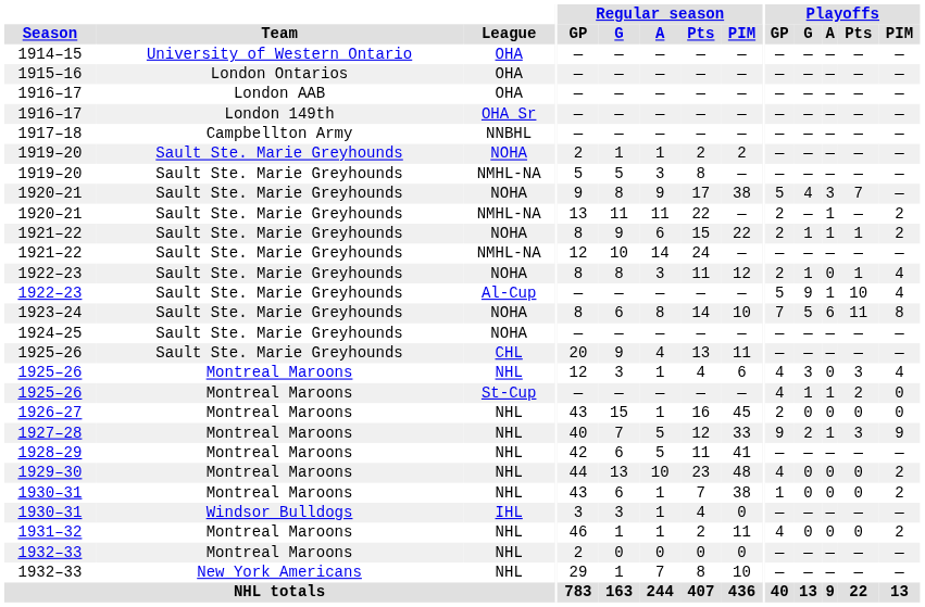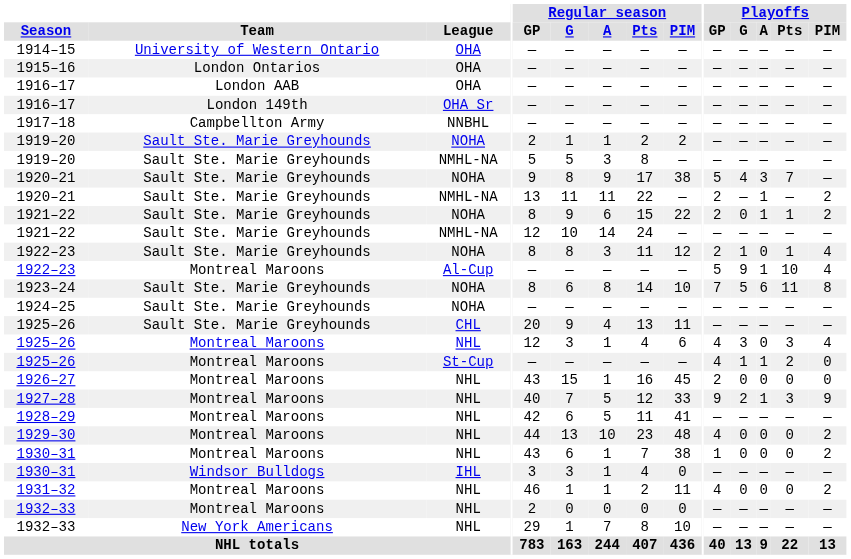 <table border="0" cellpadding="1" cellspacing="0" style="text-align:center; width:60em">
 <tr bgcolor="#e0e0e0">
 <th colspan="3" bgcolor="#ffffff"></th>
 <th rowspan="100" bgcolor="#ffffff"></th>
 <th colspan="5"><a href='#'>Regular season</a></th>
 <th rowspan="100" bgcolor="#ffffff"></th>
 <th colspan="5"><a href='#'>Playoffs</a></th>
 </tr>
 <tr bgcolor="#e0e0e0">
 <th><a href='#'>Season</a></th>
 <th>Team</th>
 <th>League</th>
 <th>GP</th>
 <th><a href='#'>G</a></th>
 <th><a href='#'>A</a></th>
 <th><a href='#'>Pts</a></th>
 <th><a href='#'>PIM</a></th>
 <th>GP</th>
 <th>G</th>
 <th>A</th>
 <th>Pts</th>
 <th>PIM</th>
 </tr>
 <tr>
 <td>1914–15</td>
 <td><a href='#'>University of Western Ontario</a></td>
 <td><a href='#'>OHA</a></td>
 <td>—</td>
 <td>—</td>
 <td>—</td>
 <td>—</td>
 <td>—</td>
 <td>—</td>
 <td>—</td>
 <td>—</td>
 <td>—</td>
 <td>—</td>
 </tr>
 <tr bgcolor="#f0f0f0">
 <td>1915–16</td>
 <td>London Ontarios</td>
 <td>OHA</td>
 <td>—</td>
 <td>—</td>
 <td>—</td>
 <td>—</td>
 <td>—</td>
 <td>—</td>
 <td>—</td>
 <td>—</td>
 <td>—</td>
 <td>—</td>
 </tr>
 <tr>
 <td>1916–17</td>
 <td>London AAB</td>
 <td>OHA</td>
 <td>—</td>
 <td>—</td>
 <td>—</td>
 <td>—</td>
 <td>—</td>
 <td>—</td>
 <td>—</td>
 <td>—</td>
 <td>—</td>
 <td>—</td>
 </tr>
 <tr bgcolor="#f0f0f0">
 <td>1916–17</td>
 <td>London 149th</td>
 <td><a href='#'>OHA Sr</a></td>
 <td>—</td>
 <td>—</td>
 <td>—</td>
 <td>—</td>
 <td>—</td>
 <td>—</td>
 <td>—</td>
 <td>—</td>
 <td>—</td>
 <td>—</td>
 </tr>
 <tr>
 <td>1917–18</td>
 <td>Campbellton Army</td>
 <td>NNBHL</td>
 <td>—</td>
 <td>—</td>
 <td>—</td>
 <td>—</td>
 <td>—</td>
 <td>—</td>
 <td>—</td>
 <td>—</td>
 <td>—</td>
 <td>—</td>
 </tr>
 <tr bgcolor="#f0f0f0">
 <td>1919–20</td>
 <td><a href='#'>Sault Ste. Marie Greyhounds</a></td>
 <td><a href='#'>NOHA</a></td>
 <td>2</td>
 <td>1</td>
 <td>1</td>
 <td>2</td>
 <td>2</td>
 <td>—</td>
 <td>—</td>
 <td>—</td>
 <td>—</td>
 <td>—</td>
 </tr>
 <tr>
 <td>1919–20</td>
 <td>Sault Ste. Marie Greyhounds</td>
 <td>NMHL-NA</td>
 <td>5</td>
 <td>5</td>
 <td>3</td>
 <td>8</td>
 <td>—</td>
 <td>—</td>
 <td>—</td>
 <td>—</td>
 <td>—</td>
 <td>—</td>
 </tr>
 <tr bgcolor="#f0f0f0">
 <td>1920–21</td>
 <td>Sault Ste. Marie Greyhounds</td>
 <td>NOHA</td>
 <td>9</td>
 <td>8</td>
 <td>9</td>
 <td>17</td>
 <td>38</td>
 <td>5</td>
 <td>4</td>
 <td>3</td>
 <td>7</td>
 <td>—</td>
 </tr>
 <tr>
 <td>1920–21</td>
 <td>Sault Ste. Marie Greyhounds</td>
 <td>NMHL-NA</td>
 <td>13</td>
 <td>11</td>
 <td>11</td>
 <td>22</td>
 <td>—</td>
 <td>2</td>
 <td>—</td>
 <td>1</td>
 <td>—</td>
 <td>2</td>
 </tr>
 <tr bgcolor="#f0f0f0">
 <td>1921–22</td>
 <td>Sault Ste. Marie Greyhounds</td>
 <td>NOHA</td>
 <td>8</td>
 <td>9</td>
 <td>6</td>
 <td>15</td>
 <td>22</td>
 <td>2</td>
-<td>1</td>
+<td>0</td>
 <td>1</td>
 <td>1</td>
 <td>2</td>
 </tr>
 <tr>
 <td>1921–22</td>
 <td>Sault Ste. Marie Greyhounds</td>
 <td>NMHL-NA</td>
 <td>12</td>
 <td>10</td>
 <td>14</td>
 <td>24</td>
 <td>—</td>
 <td>—</td>
 <td>—</td>
 <td>—</td>
 <td>—</td>
 <td>—</td>
 </tr>
 <tr bgcolor="#f0f0f0">
 <td>1922–23</td>
 <td>Sault Ste. Marie Greyhounds</td>
 <td>NOHA</td>
 <td>8</td>
 <td>8</td>
 <td>3</td>
 <td>11</td>
 <td>12</td>
 <td>2</td>
 <td>1</td>
 <td>0</td>
 <td>1</td>
 <td>4</td>
 </tr>
 <tr>
 <td><a href='#'>1922–23</a></td>
-<td>Sault Ste. Marie Greyhounds</td>
+<td>Montreal Maroons</td>
 <td><a href='#'>Al-Cup</a></td>
 <td>—</td>
 <td>—</td>
 <td>—</td>
 <td>—</td>
 <td>—</td>
 <td>5</td>
 <td>9</td>
 <td>1</td>
 <td>10</td>
 <td>4</td>
 </tr>
 <tr bgcolor="#f0f0f0">
 <td>1923–24</td>
 <td>Sault Ste. Marie Greyhounds</td>
 <td>NOHA</td>
 <td>8</td>
 <td>6</td>
 <td>8</td>
 <td>14</td>
 <td>10</td>
 <td>7</td>
 <td>5</td>
 <td>6</td>
 <td>11</td>
 <td>8</td>
 </tr>
 <tr>
 <td>1924–25</td>
 <td>Sault Ste. Marie Greyhounds</td>
 <td>NOHA</td>
 <td>—</td>
 <td>—</td>
 <td>—</td>
 <td>—</td>
 <td>—</td>
 <td>—</td>
 <td>—</td>
 <td>—</td>
 <td>—</td>
 <td>—</td>
 </tr>
 <tr bgcolor="#f0f0f0">
 <td>1925–26</td>
 <td>Sault Ste. Marie Greyhounds</td>
 <td><a href='#'>CHL</a></td>
 <td>20</td>
 <td>9</td>
 <td>4</td>
 <td>13</td>
 <td>11</td>
 <td>—</td>
 <td>—</td>
 <td>—</td>
 <td>—</td>
 <td>—</td>
 </tr>
 <tr>
 <td><a href='#'>1925–26</a></td>
 <td><a href='#'>Montreal Maroons</a></td>
 <td><a href='#'>NHL</a></td>
 <td>12</td>
 <td>3</td>
 <td>1</td>
 <td>4</td>
 <td>6</td>
 <td>4</td>
 <td>3</td>
 <td>0</td>
 <td>3</td>
 <td>4</td>
 </tr>
 <tr bgcolor="#f0f0f0">
 <td><a href='#'>1925–26</a></td>
 <td>Montreal Maroons</td>
 <td><a href='#'>St-Cup</a></td>
 <td>—</td>
 <td>—</td>
 <td>—</td>
 <td>—</td>
 <td>—</td>
 <td>4</td>
 <td>1</td>
 <td>1</td>
 <td>2</td>
 <td>0</td>
 </tr>
 <tr>
 <td><a href='#'>1926–27</a></td>
 <td>Montreal Maroons</td>
 <td>NHL</td>
 <td>43</td>
 <td>15</td>
 <td>1</td>
 <td>16</td>
 <td>45</td>
 <td>2</td>
 <td>0</td>
 <td>0</td>
 <td>0</td>
 <td>0</td>
 </tr>
 <tr bgcolor="#f0f0f0">
 <td><a href='#'>1927–28</a></td>
 <td>Montreal Maroons</td>
 <td>NHL</td>
 <td>40</td>
 <td>7</td>
 <td>5</td>
 <td>12</td>
 <td>33</td>
 <td>9</td>
 <td>2</td>
 <td>1</td>
 <td>3</td>
 <td>9</td>
 </tr>
 <tr>
 <td><a href='#'>1928–29</a></td>
 <td>Montreal Maroons</td>
 <td>NHL</td>
 <td>42</td>
 <td>6</td>
 <td>5</td>
 <td>11</td>
 <td>41</td>
 <td>—</td>
 <td>—</td>
 <td>—</td>
 <td>—</td>
 <td>—</td>
 </tr>
 <tr bgcolor="#f0f0f0">
 <td><a href='#'>1929–30</a></td>
 <td>Montreal Maroons</td>
 <td>NHL</td>
 <td>44</td>
 <td>13</td>
 <td>10</td>
 <td>23</td>
 <td>48</td>
 <td>4</td>
 <td>0</td>
 <td>0</td>
 <td>0</td>
 <td>2</td>
 </tr>
 <tr>
 <td><a href='#'>1930–31</a></td>
 <td>Montreal Maroons</td>
 <td>NHL</td>
 <td>43</td>
 <td>6</td>
 <td>1</td>
 <td>7</td>
 <td>38</td>
 <td>1</td>
 <td>0</td>
 <td>0</td>
 <td>0</td>
 <td>2</td>
 </tr>
 <tr bgcolor="#f0f0f0">
 <td><a href='#'>1930–31</a></td>
 <td><a href='#'>Windsor Bulldogs</a></td>
 <td><a href='#'>IHL</a></td>
 <td>3</td>
 <td>3</td>
 <td>1</td>
 <td>4</td>
 <td>0</td>
 <td>—</td>
 <td>—</td>
 <td>—</td>
 <td>—</td>
 <td>—</td>
 </tr>
 <tr>
 <td><a href='#'>1931–32</a></td>
 <td>Montreal Maroons</td>
 <td>NHL</td>
 <td>46</td>
 <td>1</td>
 <td>1</td>
 <td>2</td>
 <td>11</td>
 <td>4</td>
 <td>0</td>
 <td>0</td>
 <td>0</td>
 <td>2</td>
 </tr>
 <tr bgcolor="#f0f0f0">
 <td><a href='#'>1932–33</a></td>
 <td>Montreal Maroons</td>
 <td>NHL</td>
 <td>2</td>
 <td>0</td>
 <td>0</td>
 <td>0</td>
 <td>0</td>
 <td>—</td>
 <td>—</td>
 <td>—</td>
 <td>—</td>
 <td>—</td>
 </tr>
 <tr>
 <td>1932–33</td>
 <td><a href='#'>New York Americans</a></td>
 <td>NHL</td>
 <td>29</td>
 <td>1</td>
 <td>7</td>
 <td>8</td>
 <td>10</td>
 <td>—</td>
 <td>—</td>
 <td>—</td>
 <td>—</td>
 <td>—</td>
 </tr>
 <tr bgcolor="#e0e0e0">
 <th colspan="3">NHL totals</th>
 <th>783</th>
 <th>163</th>
 <th>244</th>
 <th>407</th>
 <th>436</th>
 <th>40</th>
 <th>13</th>
 <th>9</th>
 <th>22</th>
 <th>13</th>
 </tr>
 </table>
